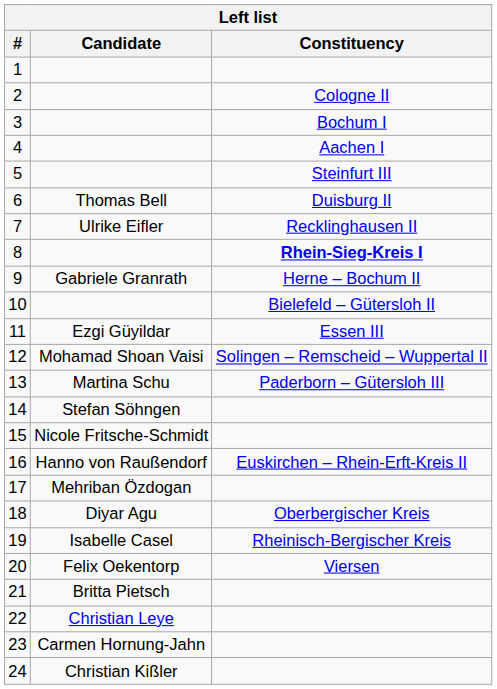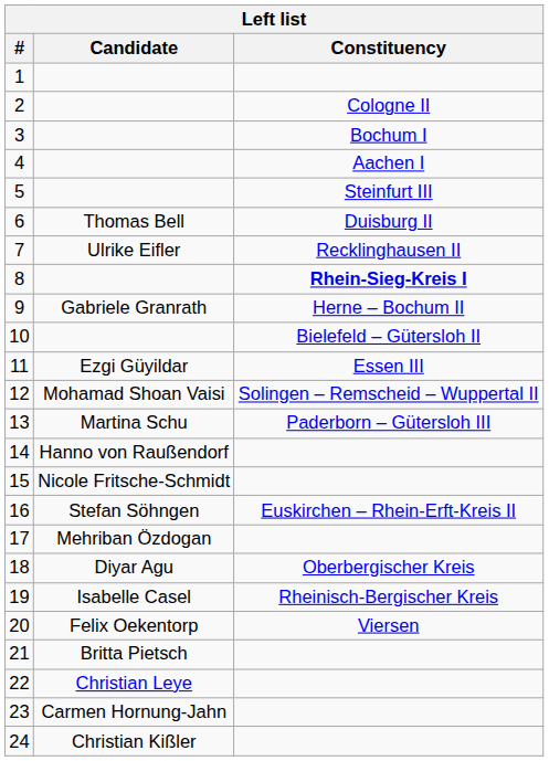 <table class="wikitable mw-collapsible mw-collapsed" style="text-align:center">
 <tr>
 <th colspan=3>Left list</th>
 </tr>
 <tr>
 <th>#</th>
 <th>Candidate</th>
 <th>Constituency</th>
 </tr>
 <tr>
 <td>1</td>
 <td></td>
 <td></td>
 </tr>
 <tr>
 <td>2</td>
 <td></td>
 <td><a href='#'>Cologne II</a></td>
 </tr>
 <tr>
 <td>3</td>
 <td></td>
 <td><a href='#'>Bochum I</a></td>
 </tr>
 <tr>
 <td>4</td>
 <td></td>
 <td><a href='#'>Aachen I</a></td>
 </tr>
 <tr>
 <td>5</td>
 <td></td>
 <td><a href='#'>Steinfurt III</a></td>
 </tr>
 <tr>
 <td>6</td>
 <td>Thomas Bell</td>
 <td><a href='#'>Duisburg II</a></td>
 </tr>
 <tr>
 <td>7</td>
 <td>Ulrike Eifler</td>
 <td><a href='#'>Recklinghausen II</a></td>
 </tr>
 <tr>
 <td>8</td>
 <td></td>
 <td><strong><a href='#'>Rhein-Sieg-Kreis I</a></strong></td>
 </tr>
 <tr>
 <td>9</td>
 <td>Gabriele Granrath</td>
 <td><a href='#'>Herne – Bochum II</a></td>
 </tr>
 <tr>
 <td>10</td>
 <td></td>
 <td><a href='#'>Bielefeld – Gütersloh II</a></td>
 </tr>
 <tr>
 <td>11</td>
 <td>Ezgi Güyildar</td>
 <td><a href='#'>Essen III</a></td>
 </tr>
 <tr>
 <td>12</td>
 <td>Mohamad Shoan Vaisi</td>
 <td><a href='#'>Solingen – Remscheid – Wuppertal II</a></td>
 </tr>
 <tr>
 <td>13</td>
 <td>Martina Schu</td>
 <td><a href='#'>Paderborn – Gütersloh III</a></td>
 </tr>
 <tr>
 <td>14</td>
-<td>Stefan Söhngen</td>
+<td>Hanno von Raußendorf</td>
 <td></td>
 </tr>
 <tr>
 <td>15</td>
 <td>Nicole Fritsche-Schmidt</td>
 <td></td>
 </tr>
 <tr>
 <td>16</td>
-<td>Hanno von Raußendorf</td>
+<td>Stefan Söhngen</td>
 <td><a href='#'>Euskirchen – Rhein-Erft-Kreis II</a></td>
 </tr>
 <tr>
 <td>17</td>
 <td>Mehriban Özdogan</td>
 <td></td>
 </tr>
 <tr>
 <td>18</td>
 <td>Diyar Agu</td>
 <td><a href='#'>Oberbergischer Kreis</a></td>
 </tr>
 <tr>
 <td>19</td>
 <td>Isabelle Casel</td>
 <td><a href='#'>Rheinisch-Bergischer Kreis</a></td>
 </tr>
 <tr>
 <td>20</td>
 <td>Felix Oekentorp</td>
 <td><a href='#'>Viersen</a></td>
 </tr>
 <tr>
 <td>21</td>
 <td>Britta Pietsch</td>
 <td></td>
 </tr>
 <tr>
 <td>22</td>
 <td><a href='#'>Christian Leye</a></td>
 <td></td>
 </tr>
 <tr>
 <td>23</td>
 <td>Carmen Hornung-Jahn</td>
 <td></td>
 </tr>
 <tr>
 <td>24</td>
 <td>Christian Kißler</td>
 <td></td>
 </tr>
 </table>
